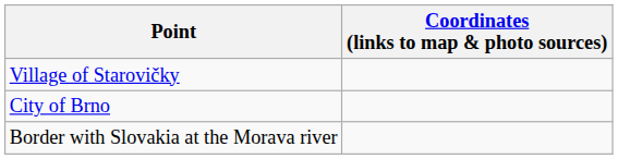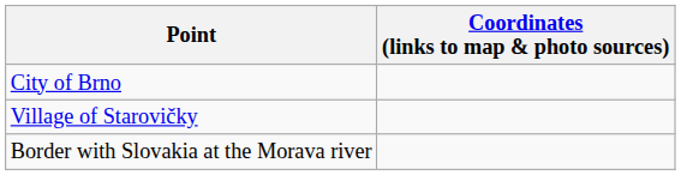 <table class="wikitable">
 <tr>
 <th>Point</th>
 <th><a href='#'>Coordinates</a><br>(links to map & photo sources)</th>
 </tr>
 <tr>
-<td><a href='#'>Village of Starovičky</a></td>
+<td><a href='#'>City of Brno</a></td>
 <td></td>
 </tr>
 <tr>
-<td><a href='#'>City of Brno</a></td>
+<td><a href='#'>Village of Starovičky</a></td>
 <td></td>
 </tr>
 <tr>
 <td>Border with Slovakia at the Morava river</td>
 <td></td>
 </tr>
 </table>
